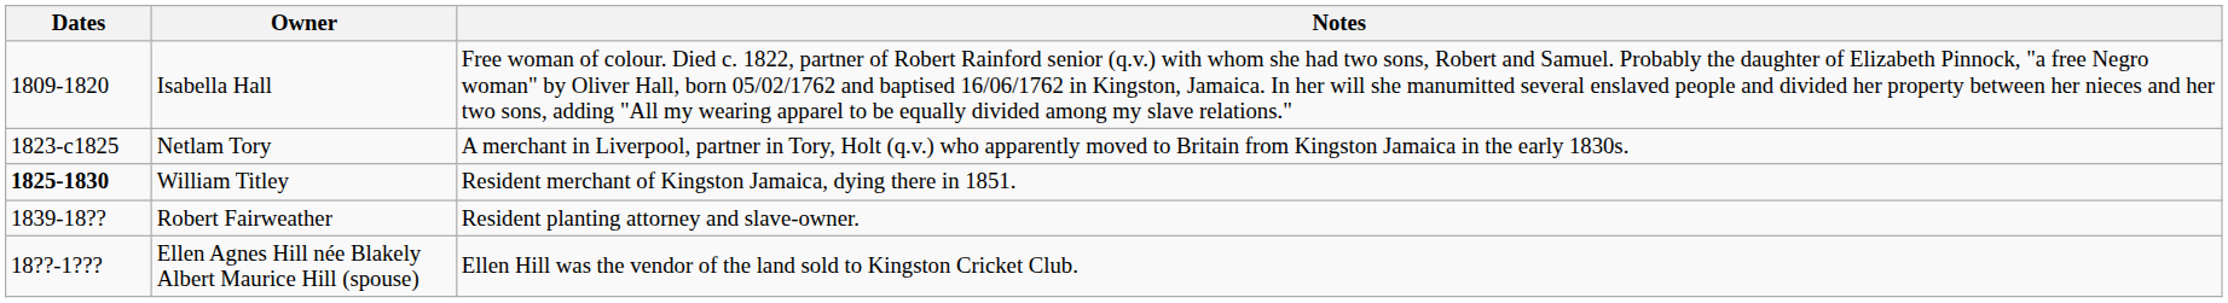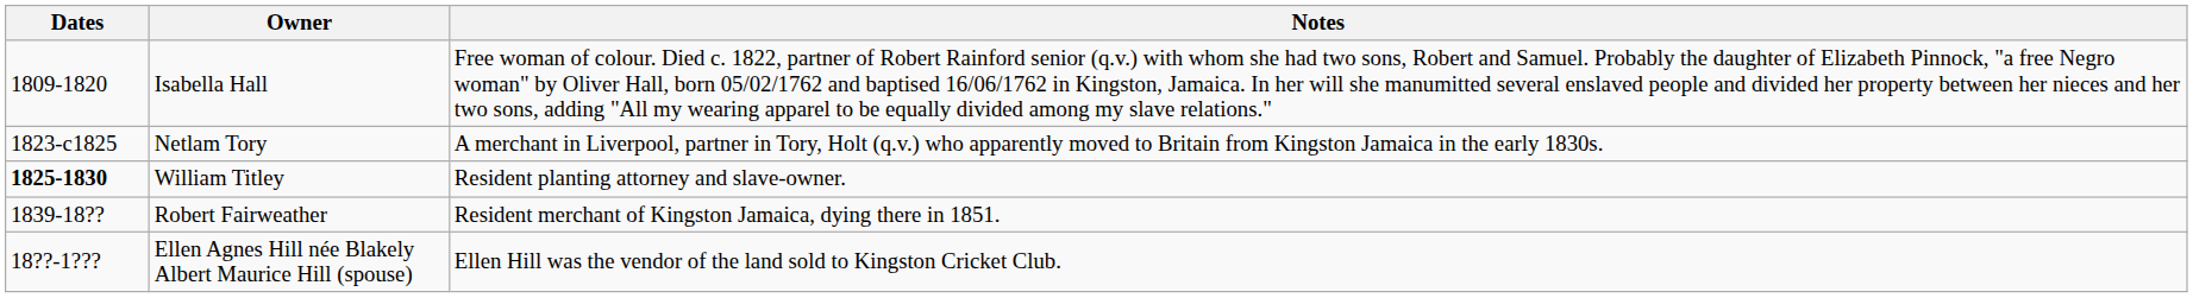 <table class="wikitable">
 <tr>
 <th>Dates</th>
 <th>Owner</th>
 <th>Notes</th>
 </tr>
 <tr>
 <td style="width: 6em;">1809-1820</td>
 <td style="width: 13em;">Isabella Hall</td>
 <td>Free woman of colour. Died c. 1822, partner of Robert Rainford senior (q.v.) with whom she had two sons, Robert and Samuel. Probably the daughter of Elizabeth Pinnock, "a free Negro woman" by Oliver Hall, born 05/02/1762 and baptised 16/06/1762 in Kingston, Jamaica. In her will she manumitted several enslaved people and divided her property between her nieces and her two sons, adding "All my wearing apparel to be equally divided among my slave relations."</td>
 </tr>
 <tr>
 <td>1823-c1825</td>
 <td>Netlam Tory</td>
 <td>A merchant in Liverpool, partner in Tory, Holt (q.v.) who apparently moved to Britain from Kingston Jamaica in the early 1830s.</td>
 </tr>
 <tr>
 <td><strong>1825-1830</strong></td>
 <td>William Titley</td>
-<td>Resident merchant of Kingston Jamaica, dying there in 1851.</td>
+<td>Resident planting attorney and slave-owner.</td>
 </tr>
 <tr>
 <td>1839-18??</td>
 <td>Robert Fairweather</td>
-<td>Resident planting attorney and slave-owner.</td>
+<td>Resident merchant of Kingston Jamaica, dying there in 1851.</td>
 </tr>
 <tr>
 <td>18??-1???</td>
 <td>Ellen Agnes Hill née Blakely<br>Albert Maurice Hill (spouse)</td>
 <td>Ellen Hill was the vendor of the land sold to Kingston Cricket Club.</td>
 </tr>
 </table>
